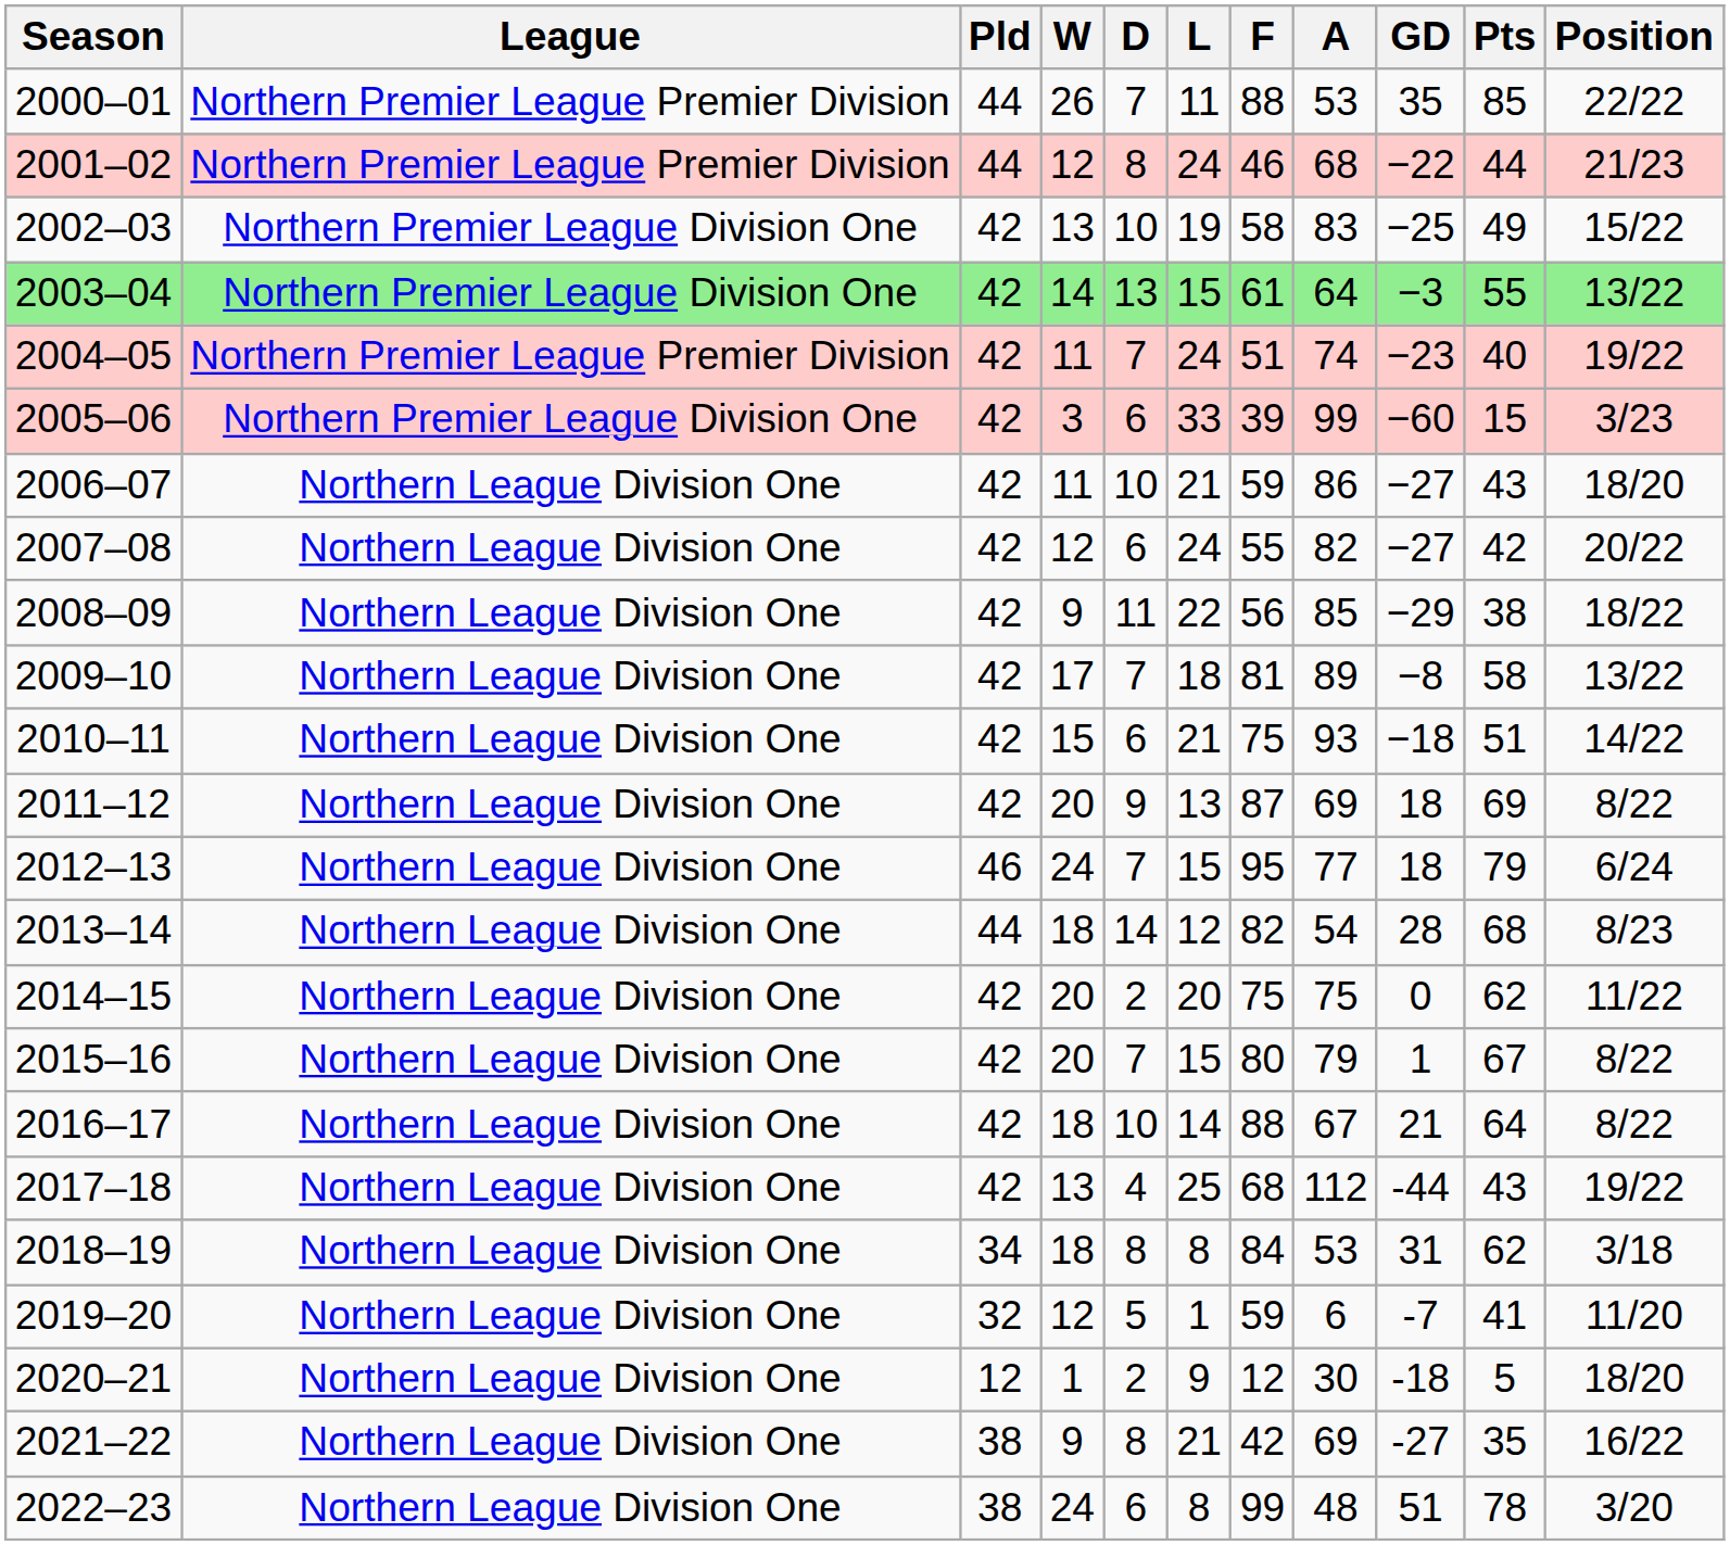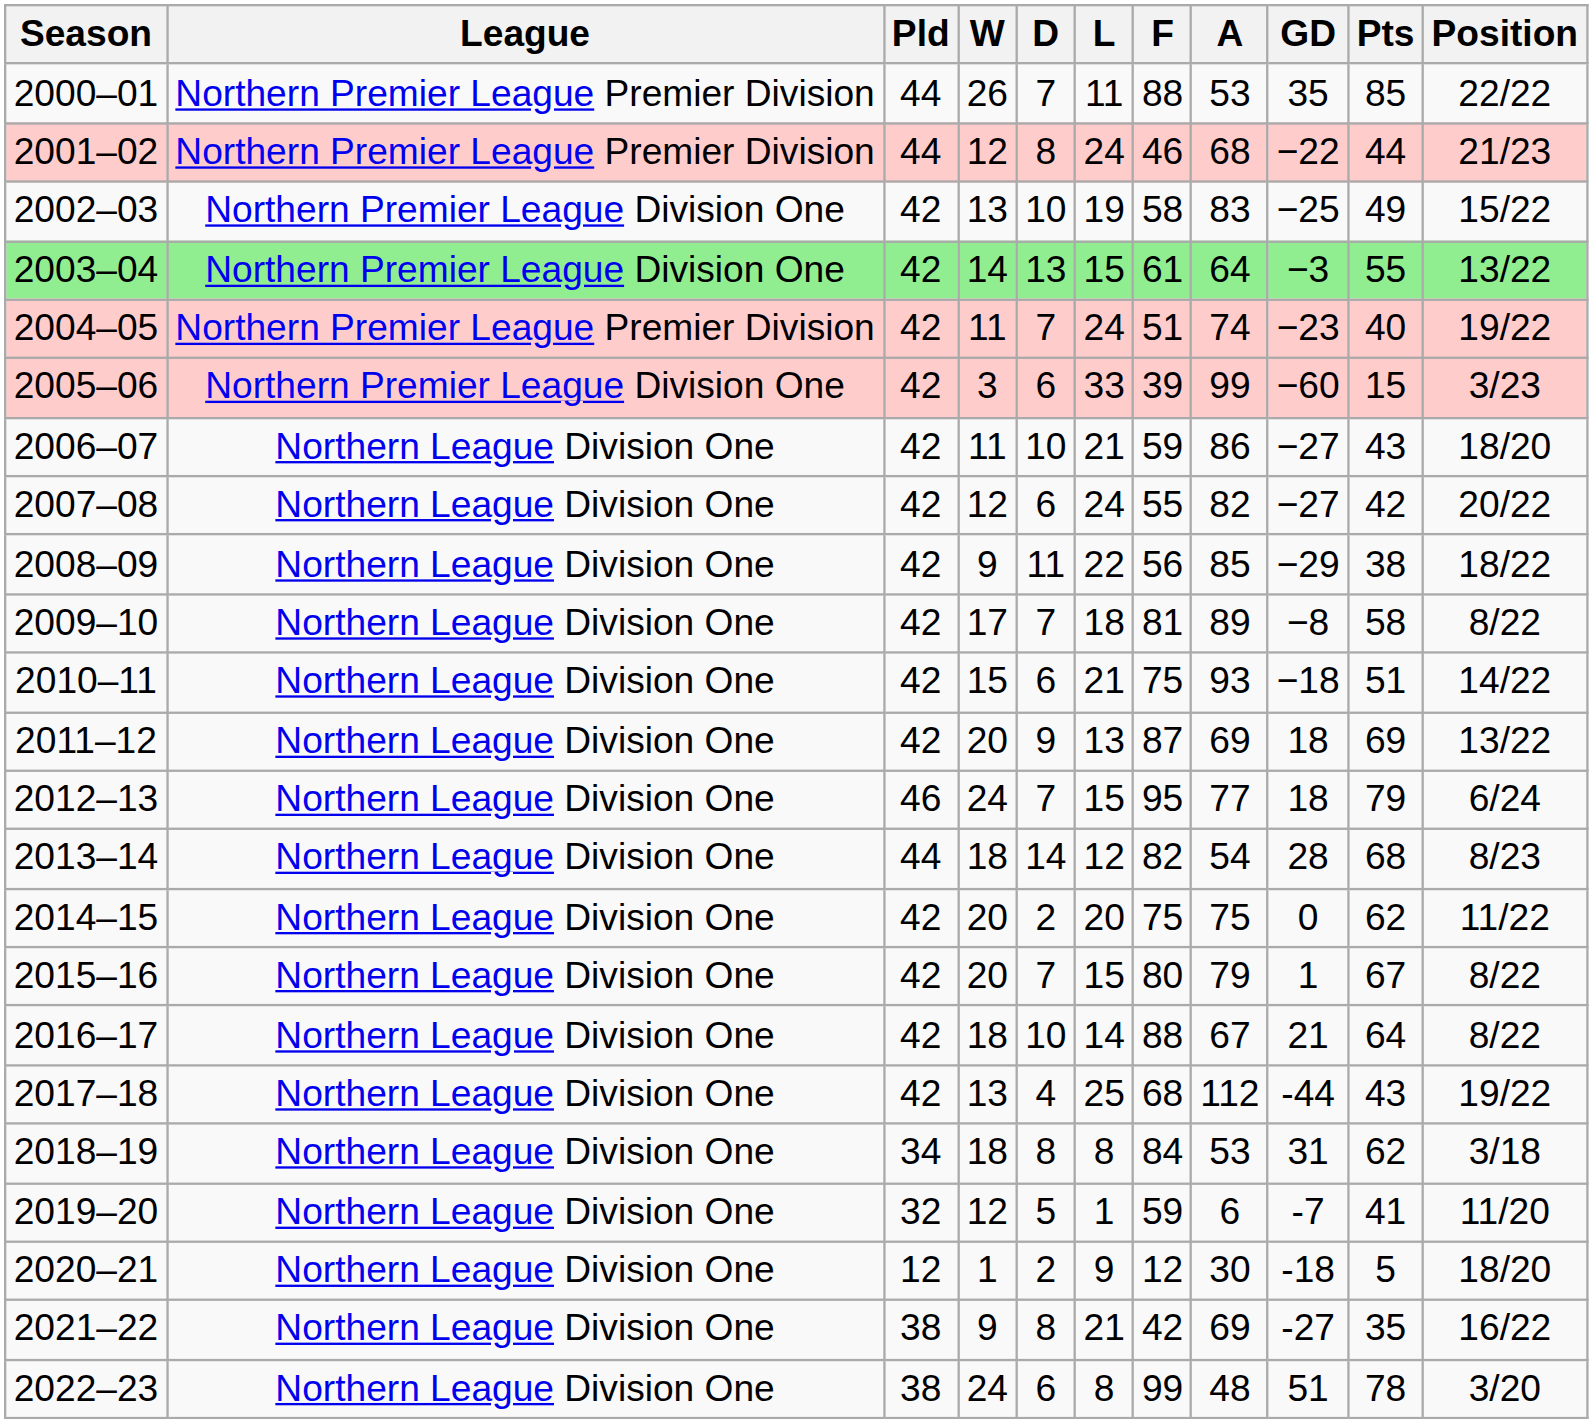 <table class="wikitable collapsible collapsed" style=text-align:center>
 <tr>
 <th>Season</th>
 <th>League</th>
 <th>Pld</th>
 <th>W</th>
 <th>D</th>
 <th>L</th>
 <th>F</th>
 <th>A</th>
 <th>GD</th>
 <th>Pts</th>
 <th>Position</th>
 </tr>
 <tr>
 <td>2000–01</td>
 <td><a href='#'>Northern Premier League</a> Premier Division</td>
 <td>44</td>
 <td>26</td>
 <td>7</td>
 <td>11</td>
 <td>88</td>
 <td>53</td>
 <td>35</td>
 <td>85</td>
 <td>22/22</td>
 </tr>
 <tr style="background:#fcc;">
 <td>2001–02</td>
 <td><a href='#'>Northern Premier League</a> Premier Division</td>
 <td>44</td>
 <td>12</td>
 <td>8</td>
 <td>24</td>
 <td>46</td>
 <td>68</td>
 <td>−22</td>
 <td>44</td>
 <td>21/23</td>
 </tr>
 <tr>
 <td>2002–03</td>
 <td><a href='#'>Northern Premier League</a> Division One</td>
 <td>42</td>
 <td>13</td>
 <td>10</td>
 <td>19</td>
 <td>58</td>
 <td>83</td>
 <td>−25</td>
 <td>49</td>
 <td>15/22</td>
 </tr>
 <tr style="background: #90EE90;">
 <td>2003–04</td>
 <td><a href='#'>Northern Premier League</a> Division One</td>
 <td>42</td>
 <td>14</td>
 <td>13</td>
 <td>15</td>
 <td>61</td>
 <td>64</td>
 <td>−3</td>
 <td>55</td>
 <td>13/22</td>
 </tr>
 <tr style="background:#fcc;">
 <td>2004–05</td>
 <td><a href='#'>Northern Premier League</a> Premier Division</td>
 <td>42</td>
 <td>11</td>
 <td>7</td>
 <td>24</td>
 <td>51</td>
 <td>74</td>
 <td>−23</td>
 <td>40</td>
 <td>19/22</td>
 </tr>
 <tr style="background:#fcc;">
 <td>2005–06</td>
 <td><a href='#'>Northern Premier League</a> Division One</td>
 <td>42</td>
 <td>3</td>
 <td>6</td>
 <td>33</td>
 <td>39</td>
 <td>99</td>
 <td>−60</td>
 <td>15</td>
 <td>3/23</td>
 </tr>
 <tr>
 <td>2006–07</td>
 <td><a href='#'>Northern League</a> Division One</td>
 <td>42</td>
 <td>11</td>
 <td>10</td>
 <td>21</td>
 <td>59</td>
 <td>86</td>
 <td>−27</td>
 <td>43</td>
 <td>18/20</td>
 </tr>
 <tr>
 <td>2007–08</td>
 <td><a href='#'>Northern League</a> Division One</td>
 <td>42</td>
 <td>12</td>
 <td>6</td>
 <td>24</td>
 <td>55</td>
 <td>82</td>
 <td>−27</td>
 <td>42</td>
 <td>20/22</td>
 </tr>
 <tr>
 <td>2008–09</td>
 <td><a href='#'>Northern League</a> Division One</td>
 <td>42</td>
 <td>9</td>
 <td>11</td>
 <td>22</td>
 <td>56</td>
 <td>85</td>
 <td>−29</td>
 <td>38</td>
 <td>18/22</td>
 </tr>
 <tr>
 <td>2009–10</td>
 <td><a href='#'>Northern League</a> Division One</td>
 <td>42</td>
 <td>17</td>
 <td>7</td>
 <td>18</td>
 <td>81</td>
 <td>89</td>
 <td>−8</td>
 <td>58</td>
-<td>13/22</td>
+<td>8/22</td>
 </tr>
 <tr>
 <td>2010–11</td>
 <td><a href='#'>Northern League</a> Division One</td>
 <td>42</td>
 <td>15</td>
 <td>6</td>
 <td>21</td>
 <td>75</td>
 <td>93</td>
 <td>−18</td>
 <td>51</td>
 <td>14/22</td>
 </tr>
 <tr>
 <td>2011–12</td>
 <td><a href='#'>Northern League</a> Division One</td>
 <td>42</td>
 <td>20</td>
 <td>9</td>
 <td>13</td>
 <td>87</td>
 <td>69</td>
 <td>18</td>
 <td>69</td>
-<td>8/22</td>
+<td>13/22</td>
 </tr>
 <tr>
 <td>2012–13</td>
 <td><a href='#'>Northern League</a> Division One</td>
 <td>46</td>
 <td>24</td>
 <td>7</td>
 <td>15</td>
 <td>95</td>
 <td>77</td>
 <td>18</td>
 <td>79</td>
 <td>6/24</td>
 </tr>
 <tr>
 <td>2013–14</td>
 <td><a href='#'>Northern League</a> Division One</td>
 <td>44</td>
 <td>18</td>
 <td>14</td>
 <td>12</td>
 <td>82</td>
 <td>54</td>
 <td>28</td>
 <td>68</td>
 <td>8/23</td>
 </tr>
 <tr>
 <td>2014–15</td>
 <td><a href='#'>Northern League</a> Division One</td>
 <td>42</td>
 <td>20</td>
 <td>2</td>
 <td>20</td>
 <td>75</td>
 <td>75</td>
 <td>0</td>
 <td>62</td>
 <td>11/22</td>
 </tr>
 <tr>
 <td>2015–16</td>
 <td><a href='#'>Northern League</a> Division One</td>
 <td>42</td>
 <td>20</td>
 <td>7</td>
 <td>15</td>
 <td>80</td>
 <td>79</td>
 <td>1</td>
 <td>67</td>
 <td>8/22</td>
 </tr>
 <tr>
 <td>2016–17</td>
 <td><a href='#'>Northern League</a> Division One</td>
 <td>42</td>
 <td>18</td>
 <td>10</td>
 <td>14</td>
 <td>88</td>
 <td>67</td>
 <td>21</td>
 <td>64</td>
 <td>8/22</td>
 </tr>
 <tr>
 <td>2017–18</td>
 <td><a href='#'>Northern League</a> Division One</td>
 <td>42</td>
 <td>13</td>
 <td>4</td>
 <td>25</td>
 <td>68</td>
 <td>112</td>
 <td>-44</td>
 <td>43</td>
 <td>19/22</td>
 </tr>
 <tr>
 <td>2018–19</td>
 <td><a href='#'>Northern League</a> Division One</td>
 <td>34</td>
 <td>18</td>
 <td>8</td>
 <td>8</td>
 <td>84</td>
 <td>53</td>
 <td>31</td>
 <td>62</td>
 <td>3/18</td>
 </tr>
 <tr>
 <td>2019–20</td>
 <td><a href='#'>Northern League</a> Division One</td>
 <td>32</td>
 <td>12</td>
 <td>5</td>
 <td>1</td>
 <td>59</td>
 <td>6</td>
 <td>-7</td>
 <td>41</td>
 <td>11/20</td>
 </tr>
 <tr>
 <td>2020–21</td>
 <td><a href='#'>Northern League</a> Division One</td>
 <td>12</td>
 <td>1</td>
 <td>2</td>
 <td>9</td>
 <td>12</td>
 <td>30</td>
 <td>-18</td>
 <td>5</td>
 <td>18/20</td>
 </tr>
 <tr>
 <td>2021–22</td>
 <td><a href='#'>Northern League</a> Division One</td>
 <td>38</td>
 <td>9</td>
 <td>8</td>
 <td>21</td>
 <td>42</td>
 <td>69</td>
 <td>-27</td>
 <td>35</td>
 <td>16/22</td>
 </tr>
 <tr>
 <td>2022–23</td>
 <td><a href='#'>Northern League</a> Division One</td>
 <td>38</td>
 <td>24</td>
 <td>6</td>
 <td>8</td>
 <td>99</td>
 <td>48</td>
 <td>51</td>
 <td>78</td>
 <td>3/20</td>
 </tr>
 </table>
